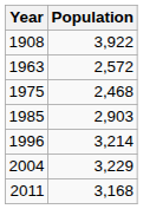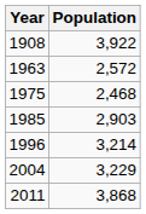 <table class="wikitable" style="line-height:1.1em;">
 <tr>
 <th>Year</th>
 <th>Population</th>
 </tr>
 <tr align="right">
 <td>1908</td>
 <td>3,922</td>
 </tr>
 <tr align="right">
 <td>1963</td>
 <td>2,572</td>
 </tr>
 <tr align="right">
 <td>1975</td>
 <td>2,468</td>
 </tr>
 <tr align="right">
 <td>1985</td>
 <td>2,903</td>
 </tr>
 <tr align="right">
 <td>1996</td>
 <td>3,214</td>
 </tr>
 <tr align="right">
 <td>2004</td>
 <td>3,229</td>
 </tr>
 <tr align="right">
 <td>2011</td>
-<td>3,168</td>
+<td>3,868</td>
 </tr>
 </table>
